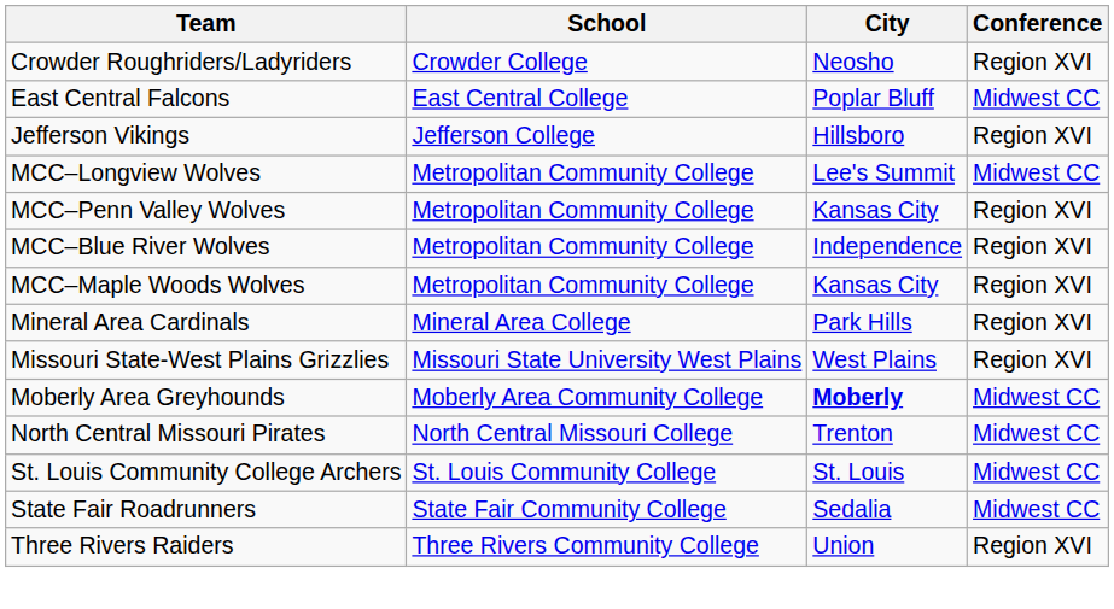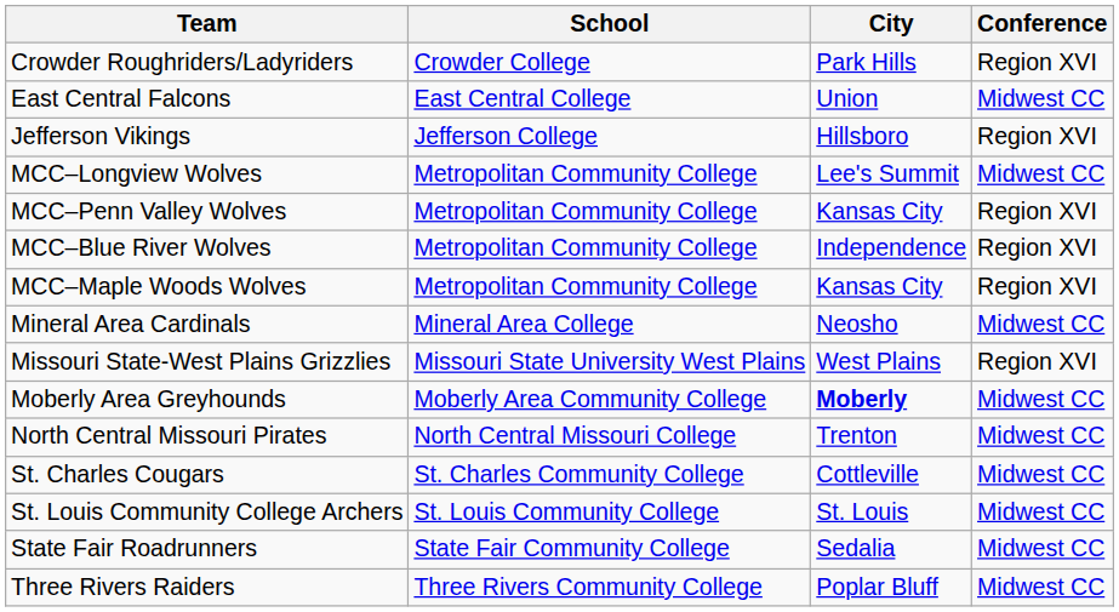 <table class="sortable wikitable">
 <tr>
 <th>Team</th>
 <th>School</th>
 <th>City</th>
 <th>Conference</th>
 </tr>
 <tr>
 <td>Crowder Roughriders/Ladyriders</td>
 <td><a href='#'>Crowder College</a></td>
-<td><a href='#'>Neosho</a></td>
+<td><a href='#'>Park Hills</a></td>
 <td>Region XVI</td>
 </tr>
 <tr>
 <td>East Central Falcons</td>
 <td><a href='#'>East Central College</a></td>
-<td><a href='#'>Poplar Bluff</a></td>
+<td><a href='#'>Union</a></td>
 <td><a href='#'>Midwest CC</a></td>
 </tr>
 <tr>
 <td>Jefferson Vikings</td>
 <td><a href='#'>Jefferson College</a></td>
 <td><a href='#'>Hillsboro</a></td>
 <td>Region XVI</td>
 </tr>
 <tr>
 <td>MCC–Longview Wolves</td>
 <td><a href='#'>Metropolitan Community College</a></td>
 <td><a href='#'>Lee's Summit</a></td>
 <td><a href='#'>Midwest CC</a></td>
 </tr>
 <tr>
 <td>MCC–Penn Valley Wolves</td>
 <td><a href='#'>Metropolitan Community College</a></td>
 <td><a href='#'>Kansas City</a></td>
 <td>Region XVI</td>
 </tr>
 <tr>
 <td>MCC–Blue River Wolves</td>
 <td><a href='#'>Metropolitan Community College</a></td>
 <td><a href='#'>Independence</a></td>
 <td>Region XVI</td>
 </tr>
 <tr>
 <td>MCC–Maple Woods Wolves</td>
 <td><a href='#'>Metropolitan Community College</a></td>
 <td><a href='#'>Kansas City</a></td>
 <td>Region XVI</td>
 </tr>
 <tr>
 <td>Mineral Area Cardinals</td>
 <td><a href='#'>Mineral Area College</a></td>
-<td><a href='#'>Park Hills</a></td>
-<td>Region XVI</td>
+<td><a href='#'>Neosho</a></td>
+<td><a href='#'>Midwest CC</a></td>
 </tr>
 <tr>
 <td>Missouri State-West Plains Grizzlies</td>
 <td><a href='#'>Missouri State University West Plains</a></td>
 <td><a href='#'>West Plains</a></td>
 <td>Region XVI</td>
 </tr>
 <tr>
 <td>Moberly Area Greyhounds</td>
 <td><a href='#'>Moberly Area Community College</a></td>
 <td><strong><a href='#'>Moberly</a></strong></td>
 <td><a href='#'>Midwest CC</a></td>
 </tr>
 <tr>
 <td>North Central Missouri Pirates</td>
 <td><a href='#'>North Central Missouri College</a></td>
 <td><a href='#'>Trenton</a></td>
 <td><a href='#'>Midwest CC</a></td>
 </tr>
 <tr>
+<td>St. Charles Cougars</td>
+<td><a href='#'>St. Charles Community College</a></td>
+<td><a href='#'>Cottleville</a></td>
+<td><a href='#'>Midwest CC</a></td>
+</tr>
+<tr>
 <td>St. Louis Community College Archers</td>
 <td><a href='#'>St. Louis Community College</a></td>
 <td><a href='#'>St. Louis</a></td>
 <td><a href='#'>Midwest CC</a></td>
 </tr>
 <tr>
 <td>State Fair Roadrunners</td>
 <td><a href='#'>State Fair Community College</a></td>
 <td><a href='#'>Sedalia</a></td>
 <td><a href='#'>Midwest CC</a></td>
 </tr>
 <tr>
 <td>Three Rivers Raiders</td>
 <td><a href='#'>Three Rivers Community College</a></td>
-<td><a href='#'>Union</a></td>
-<td>Region XVI</td>
+<td><a href='#'>Poplar Bluff</a></td>
+<td><a href='#'>Midwest CC</a></td>
 </tr>
 </table>
